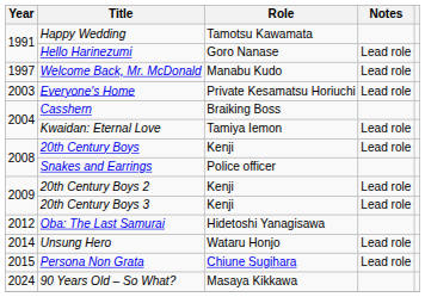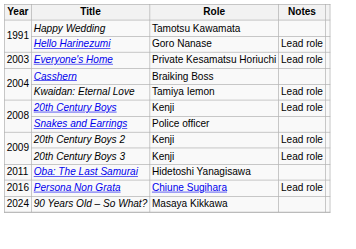 <table class="wikitable sortable">
 <tr>
 <th>Year</th>
 <th>Title</th>
 <th>Role</th>
 <th class="unsortable">Notes</th>
 <th class="unsortable"></th>
 </tr>
 <tr>
 <td rowspan=2>1991</td>
 <td><em>Happy Wedding</em></td>
 <td>Tamotsu Kawamata</td>
 <td></td>
 <td></td>
 </tr>
 <tr>
 <td><em><a href='#'>Hello Harinezumi</a></em></td>
 <td>Goro Nanase</td>
-<td>Lead role</td>
-<td></td>
-</tr>
-<tr>
-<td>1997</td>
-<td><em><a href='#'>Welcome Back, Mr. McDonald</a></em></td>
-<td>Manabu Kudo</td>
 <td>Lead role</td>
 <td></td>
 </tr>
 <tr>
 <td>2003</td>
 <td><em><a href='#'>Everyone's Home</a></em></td>
 <td>Private Kesamatsu Horiuchi</td>
 <td>Lead role</td>
 <td></td>
 </tr>
 <tr>
 <td rowspan=2>2004</td>
 <td><em><a href='#'>Casshern</a></em></td>
 <td>Braiking Boss</td>
 <td></td>
 <td></td>
 </tr>
 <tr>
 <td><em>Kwaidan: Eternal Love</em></td>
 <td>Tamiya Iemon</td>
 <td>Lead role</td>
 <td></td>
 </tr>
 <tr>
 <td rowspan=2>2008</td>
 <td><em><a href='#'>20th Century Boys</a></em></td>
 <td>Kenji</td>
 <td>Lead role</td>
 <td></td>
 </tr>
 <tr>
 <td><em><a href='#'>Snakes and Earrings</a></em></td>
 <td>Police officer</td>
 <td></td>
 <td></td>
 </tr>
 <tr>
 <td rowspan=2>2009</td>
 <td><em>20th Century Boys 2</em></td>
 <td>Kenji</td>
 <td>Lead role</td>
 <td></td>
 </tr>
 <tr>
 <td><em>20th Century Boys 3</em></td>
 <td>Kenji</td>
 <td>Lead role</td>
 <td></td>
 </tr>
 <tr>
-<td>2012</td>
+<td>2011</td>
 <td><em><a href='#'>Oba: The Last Samurai</a></em></td>
 <td>Hidetoshi Yanagisawa</td>
 <td></td>
 <td></td>
 </tr>
 <tr>
-<td>2014</td>
-<td><em>Unsung Hero</em></td>
-<td>Wataru Honjo</td>
-<td>Lead role</td>
-<td></td>
-</tr>
-<tr>
-<td>2015</td>
+<td>2016</td>
 <td><em><a href='#'>Persona Non Grata</a></em></td>
 <td><a href='#'>Chiune Sugihara</a></td>
 <td>Lead role</td>
 <td></td>
 </tr>
 <tr>
 <td>2024</td>
 <td><em>90 Years Old – So What?</em></td>
 <td>Masaya Kikkawa</td>
 <td></td>
 <td></td>
 </tr>
 <tr>
 </tr>
 </table>
